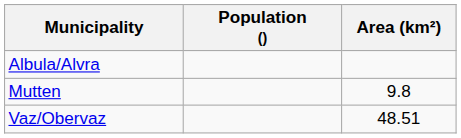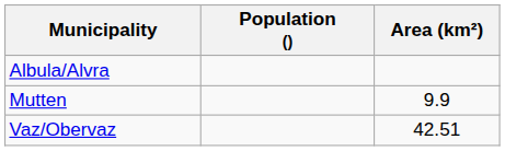 <table class="wikitable">
 <tr>
 <th width="160">Municipality</th>
 <th width="140">Population <br><small>()</small></th>
 <th width="100">Area (km²)</th>
 </tr>
 <tr>
 <td><a href='#'>Albula/Alvra</a></td>
 <td align="center"></td>
 <td align="center"></td>
 </tr>
 <tr>
 <td><a href='#'>Mutten</a></td>
 <td align="center"></td>
-<td align="center">9.8</td>
+<td align="center">9.9</td>
 </tr>
 <tr>
 <td><a href='#'>Vaz/Obervaz</a></td>
 <td align="center"></td>
-<td align="center">48.51</td>
+<td align="center">42.51</td>
 </tr>
 </table>
